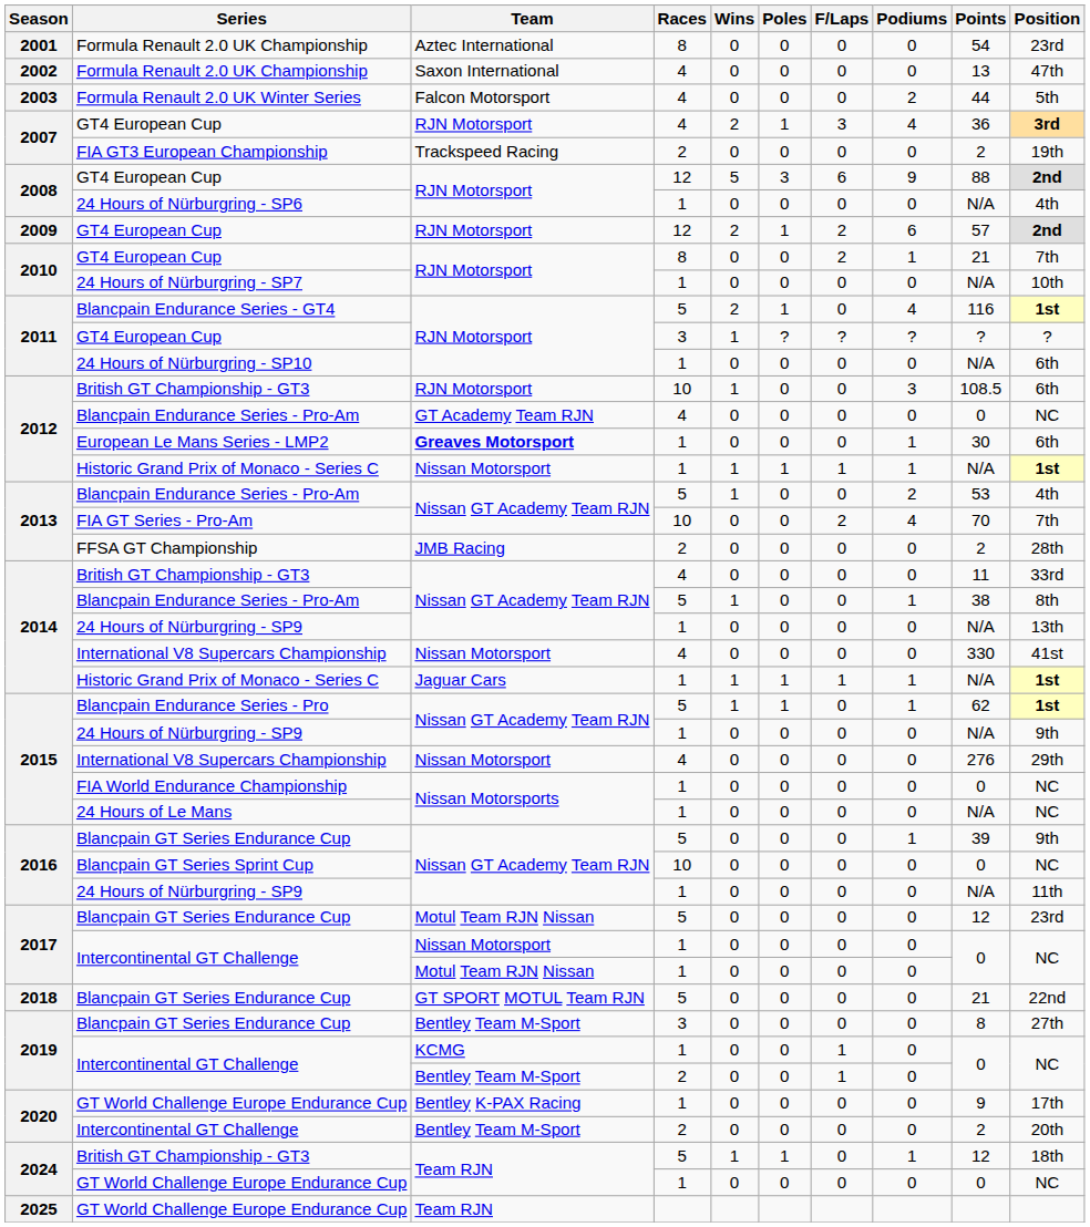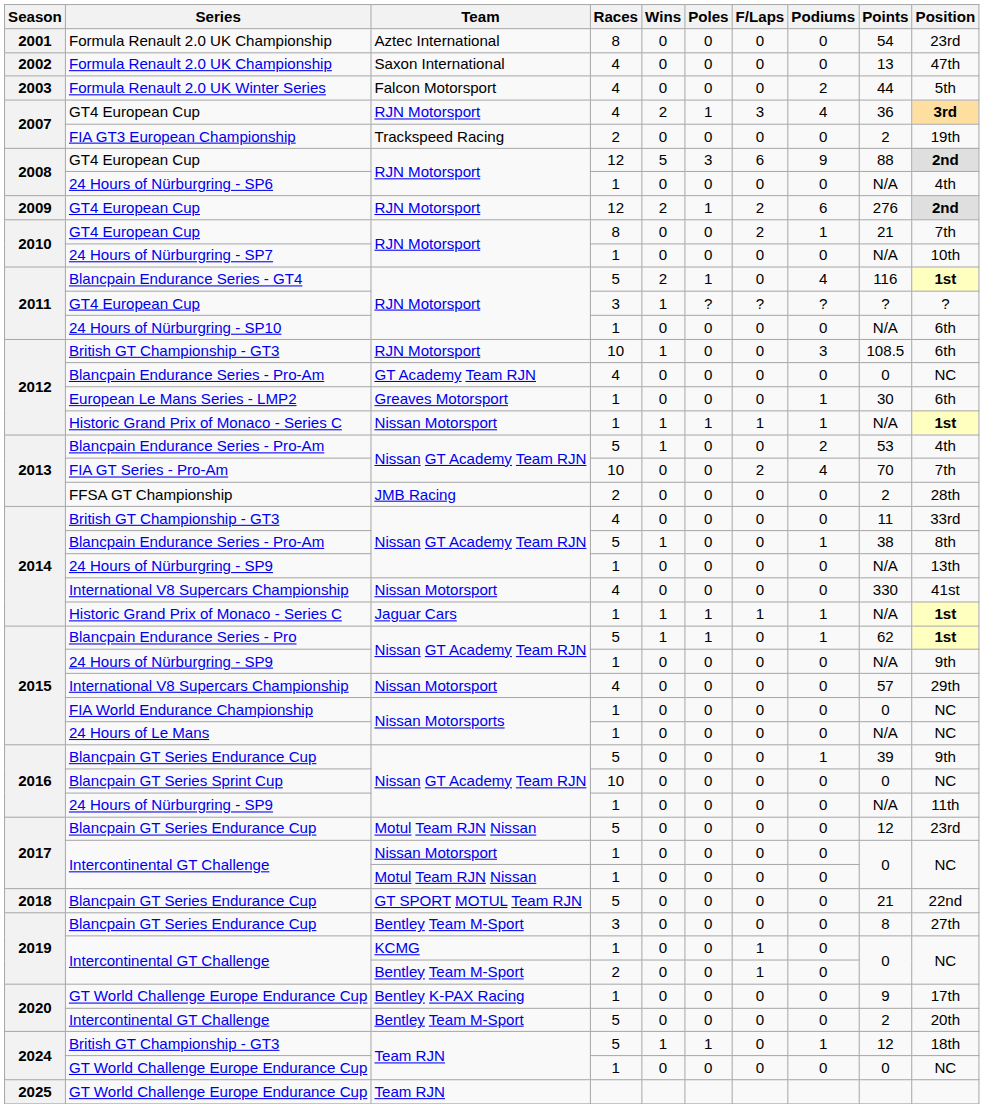 <table class="wikitable" style="font-size: 90%; text-align:center">
 <tr>
 <th>Season</th>
 <th>Series</th>
 <th>Team</th>
 <th>Races</th>
 <th>Wins</th>
 <th>Poles</th>
 <th>F/Laps</th>
 <th>Podiums</th>
 <th>Points</th>
 <th>Position</th>
 </tr>
 <tr>
 <th>2001</th>
 <td align="left">Formula Renault 2.0 UK Championship</td>
 <td align="left">Aztec International</td>
 <td>8</td>
 <td>0</td>
 <td>0</td>
 <td>0</td>
 <td>0</td>
 <td>54</td>
 <td>23rd</td>
 </tr>
 <tr>
 <th>2002</th>
 <td align="left"><a href='#'>Formula Renault 2.0 UK Championship</a></td>
 <td align="left">Saxon International</td>
 <td>4</td>
 <td>0</td>
 <td>0</td>
 <td>0</td>
 <td>0</td>
 <td>13</td>
 <td>47th</td>
 </tr>
 <tr>
 <th>2003</th>
 <td align="left"><a href='#'>Formula Renault 2.0 UK Winter Series</a></td>
 <td align="left">Falcon Motorsport</td>
 <td>4</td>
 <td>0</td>
 <td>0</td>
 <td>0</td>
 <td>2</td>
 <td>44</td>
 <td>5th</td>
 </tr>
 <tr>
 <th rowspan="2">2007</th>
 <td align="left">GT4 European Cup</td>
 <td align="left"><a href='#'>RJN Motorsport</a></td>
 <td>4</td>
 <td>2</td>
 <td>1</td>
 <td>3</td>
 <td>4</td>
 <td>36</td>
 <td style="background: #ffdf9f"><strong>3rd</strong></td>
 </tr>
 <tr>
 <td align=left><a href='#'>FIA GT3 European Championship</a></td>
 <td align=left>Trackspeed Racing</td>
 <td>2</td>
 <td>0</td>
 <td>0</td>
 <td>0</td>
 <td>0</td>
 <td>2</td>
 <td>19th</td>
 </tr>
 <tr>
 <th rowspan="2">2008</th>
 <td align="left">GT4 European Cup</td>
 <td rowspan="2" align="left"><a href='#'>RJN Motorsport</a></td>
 <td>12</td>
 <td>5</td>
 <td>3</td>
 <td>6</td>
 <td>9</td>
 <td>88</td>
 <td style="background: #dfdfdf"><strong>2nd</strong></td>
 </tr>
 <tr>
 <td align=left><a href='#'>24 Hours of Nürburgring - SP6</a></td>
 <td>1</td>
 <td>0</td>
 <td>0</td>
 <td>0</td>
 <td>0</td>
 <td>N/A</td>
 <td>4th</td>
 </tr>
 <tr>
 <th>2009</th>
 <td align="left"><a href='#'>GT4 European Cup</a></td>
 <td align="left"><a href='#'>RJN Motorsport</a></td>
 <td>12</td>
 <td>2</td>
 <td>1</td>
 <td>2</td>
 <td>6</td>
-<td>57</td>
+<td>276</td>
 <td style="background: #dfdfdf"><strong>2nd</strong></td>
 </tr>
 <tr>
 <th rowspan="2">2010</th>
 <td align="left"><a href='#'>GT4 European Cup</a></td>
 <td rowspan="2" align="left"><a href='#'>RJN Motorsport</a></td>
 <td>8</td>
 <td>0</td>
 <td>0</td>
 <td>2</td>
 <td>1</td>
 <td>21</td>
 <td>7th</td>
 </tr>
 <tr>
 <td align=left><a href='#'>24 Hours of Nürburgring - SP7</a></td>
 <td>1</td>
 <td>0</td>
 <td>0</td>
 <td>0</td>
 <td>0</td>
 <td>N/A</td>
 <td>10th</td>
 </tr>
 <tr>
 <th rowspan="3">2011</th>
 <td align="left"><a href='#'>Blancpain Endurance Series - GT4</a></td>
 <td rowspan="3" align="left"><a href='#'>RJN Motorsport</a></td>
 <td>5</td>
 <td>2</td>
 <td>1</td>
 <td>0</td>
 <td>4</td>
 <td>116</td>
 <td style="background: #ffffbf"><strong>1st</strong></td>
 </tr>
 <tr>
 <td align=left><a href='#'>GT4 European Cup</a></td>
 <td>3</td>
 <td>1</td>
 <td>?</td>
 <td>?</td>
 <td>?</td>
 <td>?</td>
 <td>?</td>
 </tr>
 <tr>
 <td align=left><a href='#'>24 Hours of Nürburgring - SP10</a></td>
 <td>1</td>
 <td>0</td>
 <td>0</td>
 <td>0</td>
 <td>0</td>
 <td>N/A</td>
 <td>6th</td>
 </tr>
 <tr>
 <th rowspan="4">2012</th>
 <td align="left"><a href='#'>British GT Championship - GT3</a></td>
 <td align="left"><a href='#'>RJN Motorsport</a></td>
 <td>10</td>
 <td>1</td>
 <td>0</td>
 <td>0</td>
 <td>3</td>
 <td>108.5</td>
 <td>6th</td>
 </tr>
 <tr>
 <td align="left"><a href='#'>Blancpain Endurance Series - Pro-Am</a></td>
 <td align=left><a href='#'>GT Academy</a> <a href='#'>Team RJN</a></td>
 <td>4</td>
 <td>0</td>
 <td>0</td>
 <td>0</td>
 <td>0</td>
 <td>0</td>
 <td>NC</td>
 </tr>
 <tr>
 <td align=left><a href='#'>European Le Mans Series - LMP2</a></td>
-<td align=left><strong><a href='#'>Greaves Motorsport</a></strong></td>
+<td align=left><a href='#'>Greaves Motorsport</a></td>
 <td>1</td>
 <td>0</td>
 <td>0</td>
 <td>0</td>
 <td>1</td>
 <td>30</td>
 <td>6th</td>
 </tr>
 <tr>
 <td align=left><a href='#'>Historic Grand Prix of Monaco - Series C</a></td>
 <td align=left><a href='#'>Nissan Motorsport</a></td>
 <td>1</td>
 <td>1</td>
 <td>1</td>
 <td>1</td>
 <td>1</td>
 <td>N/A</td>
 <td style="background: #ffffbf"><strong>1st</strong></td>
 </tr>
 <tr>
 <th rowspan="3">2013</th>
 <td align="left"><a href='#'>Blancpain Endurance Series - Pro-Am</a></td>
 <td rowspan="2" align="left"><a href='#'>Nissan</a> <a href='#'>GT Academy</a> <a href='#'>Team RJN</a></td>
 <td>5</td>
 <td>1</td>
 <td>0</td>
 <td>0</td>
 <td>2</td>
 <td>53</td>
 <td>4th</td>
 </tr>
 <tr>
 <td align="left"><a href='#'>FIA GT Series - Pro-Am</a></td>
 <td>10</td>
 <td>0</td>
 <td>0</td>
 <td>2</td>
 <td>4</td>
 <td>70</td>
 <td>7th</td>
 </tr>
 <tr>
 <td align=left>FFSA GT Championship</td>
 <td align=left><a href='#'>JMB Racing</a></td>
 <td>2</td>
 <td>0</td>
 <td>0</td>
 <td>0</td>
 <td>0</td>
 <td>2</td>
 <td>28th</td>
 </tr>
 <tr>
 <th rowspan="5">2014</th>
 <td align="left"><a href='#'>British GT Championship - GT3</a></td>
 <td rowspan="3" align="left"><a href='#'>Nissan</a> <a href='#'>GT Academy</a> <a href='#'>Team RJN</a></td>
 <td>4</td>
 <td>0</td>
 <td>0</td>
 <td>0</td>
 <td>0</td>
 <td>11</td>
 <td>33rd</td>
 </tr>
 <tr>
 <td align="left"><a href='#'>Blancpain Endurance Series - Pro-Am</a></td>
 <td>5</td>
 <td>1</td>
 <td>0</td>
 <td>0</td>
 <td>1</td>
 <td>38</td>
 <td>8th</td>
 </tr>
 <tr>
 <td align=left><a href='#'>24 Hours of Nürburgring - SP9</a></td>
 <td>1</td>
 <td>0</td>
 <td>0</td>
 <td>0</td>
 <td>0</td>
 <td>N/A</td>
 <td>13th</td>
 </tr>
 <tr>
 <td align="left"><a href='#'>International V8 Supercars Championship</a></td>
 <td align="left"><a href='#'>Nissan Motorsport</a></td>
 <td>4</td>
 <td>0</td>
 <td>0</td>
 <td>0</td>
 <td>0</td>
 <td>330</td>
 <td>41st</td>
 </tr>
 <tr>
 <td align=left><a href='#'>Historic Grand Prix of Monaco - Series C</a></td>
 <td align=left><a href='#'>Jaguar Cars</a></td>
 <td>1</td>
 <td>1</td>
 <td>1</td>
 <td>1</td>
 <td>1</td>
 <td>N/A</td>
 <td style="background: #ffffbf"><strong>1st</strong></td>
 </tr>
 <tr>
 <th rowspan="5">2015</th>
 <td align="left"><a href='#'>Blancpain Endurance Series - Pro</a></td>
 <td rowspan="2" align="left"><a href='#'>Nissan</a> <a href='#'>GT Academy</a> <a href='#'>Team RJN</a></td>
 <td>5</td>
 <td>1</td>
 <td>1</td>
 <td>0</td>
 <td>1</td>
 <td>62</td>
 <td style="background: #ffffbf"><strong>1st</strong></td>
 </tr>
 <tr>
 <td align=left><a href='#'>24 Hours of Nürburgring - SP9</a></td>
 <td>1</td>
 <td>0</td>
 <td>0</td>
 <td>0</td>
 <td>0</td>
 <td>N/A</td>
 <td>9th</td>
 </tr>
 <tr>
 <td align=left><a href='#'>International V8 Supercars Championship</a></td>
 <td align=left><a href='#'>Nissan Motorsport</a></td>
 <td>4</td>
 <td>0</td>
 <td>0</td>
 <td>0</td>
 <td>0</td>
-<td>276</td>
+<td>57</td>
 <td>29th</td>
 </tr>
 <tr>
 <td align=left><a href='#'>FIA World Endurance Championship</a></td>
 <td rowspan="2" align=left><a href='#'>Nissan Motorsports</a></td>
 <td>1</td>
 <td>0</td>
 <td>0</td>
 <td>0</td>
 <td>0</td>
 <td>0</td>
 <td>NC</td>
 </tr>
 <tr>
 <td align=left><a href='#'>24 Hours of Le Mans</a></td>
 <td>1</td>
 <td>0</td>
 <td>0</td>
 <td>0</td>
 <td>0</td>
 <td>N/A</td>
 <td>NC</td>
 </tr>
 <tr>
 <th rowspan="3">2016</th>
 <td align=left><a href='#'>Blancpain GT Series Endurance Cup</a></td>
 <td rowspan="3" align="left"><a href='#'>Nissan</a> <a href='#'>GT Academy</a> <a href='#'>Team RJN</a></td>
 <td>5</td>
 <td>0</td>
 <td>0</td>
 <td>0</td>
 <td>1</td>
 <td>39</td>
 <td>9th</td>
 </tr>
 <tr>
 <td align=left><a href='#'>Blancpain GT Series Sprint Cup</a></td>
 <td>10</td>
 <td>0</td>
 <td>0</td>
 <td>0</td>
 <td>0</td>
 <td>0</td>
 <td>NC</td>
 </tr>
 <tr>
 <td align=left><a href='#'>24 Hours of Nürburgring - SP9</a></td>
 <td>1</td>
 <td>0</td>
 <td>0</td>
 <td>0</td>
 <td>0</td>
 <td>N/A</td>
 <td>11th</td>
 </tr>
 <tr>
 <th rowspan="3">2017</th>
 <td align=left><a href='#'>Blancpain GT Series Endurance Cup</a></td>
 <td align=left><a href='#'>Motul</a> <a href='#'>Team RJN</a> <a href='#'>Nissan</a></td>
 <td>5</td>
 <td>0</td>
 <td>0</td>
 <td>0</td>
 <td>0</td>
 <td>12</td>
 <td>23rd</td>
 </tr>
 <tr>
 <td rowspan="2" align=left><a href='#'>Intercontinental GT Challenge</a></td>
 <td align=left><a href='#'>Nissan Motorsport</a></td>
 <td>1</td>
 <td>0</td>
 <td>0</td>
 <td>0</td>
 <td>0</td>
 <td rowspan="2">0</td>
 <td rowspan="2">NC</td>
 </tr>
 <tr>
 <td align=left><a href='#'>Motul</a> <a href='#'>Team RJN</a> <a href='#'>Nissan</a></td>
 <td>1</td>
 <td>0</td>
 <td>0</td>
 <td>0</td>
 <td>0</td>
 </tr>
 <tr>
 <th>2018</th>
 <td align=left><a href='#'>Blancpain GT Series Endurance Cup</a></td>
 <td align=left><a href='#'>GT SPORT</a> <a href='#'>MOTUL</a> <a href='#'>Team RJN</a></td>
 <td>5</td>
 <td>0</td>
 <td>0</td>
 <td>0</td>
 <td>0</td>
 <td>21</td>
 <td>22nd</td>
 </tr>
 <tr>
 <th rowspan="3">2019</th>
 <td align=left><a href='#'>Blancpain GT Series Endurance Cup</a></td>
 <td align=left><a href='#'>Bentley</a> <a href='#'>Team M-Sport</a></td>
 <td>3</td>
 <td>0</td>
 <td>0</td>
 <td>0</td>
 <td>0</td>
 <td>8</td>
 <td>27th</td>
 </tr>
 <tr>
 <td rowspan="2" align=left><a href='#'>Intercontinental GT Challenge</a></td>
 <td align=left><a href='#'>KCMG</a></td>
 <td>1</td>
 <td>0</td>
 <td>0</td>
 <td>1</td>
 <td>0</td>
 <td rowspan="2">0</td>
 <td rowspan="2">NC</td>
 </tr>
 <tr>
 <td align=left><a href='#'>Bentley</a> <a href='#'>Team M-Sport</a></td>
 <td>2</td>
 <td>0</td>
 <td>0</td>
 <td>1</td>
 <td>0</td>
 </tr>
 <tr>
 <th rowspan="2">2020</th>
 <td align=left><a href='#'>GT World Challenge Europe Endurance Cup</a></td>
 <td align=left><a href='#'>Bentley</a> <a href='#'>K-PAX Racing</a></td>
 <td>1</td>
 <td>0</td>
 <td>0</td>
 <td>0</td>
 <td>0</td>
 <td>9</td>
 <td>17th</td>
 </tr>
 <tr>
 <td align=left><a href='#'>Intercontinental GT Challenge</a></td>
 <td align=left><a href='#'>Bentley</a> <a href='#'>Team M-Sport</a></td>
-<td>2</td>
+<td>5</td>
 <td>0</td>
 <td>0</td>
 <td>0</td>
 <td>0</td>
 <td>2</td>
 <td>20th</td>
 </tr>
 <tr>
 <th rowspan="2">2024</th>
 <td align=left><a href='#'>British GT Championship - GT3</a></td>
 <td rowspan="2" align="left"><a href='#'>Team RJN</a></td>
 <td>5</td>
 <td>1</td>
 <td>1</td>
 <td>0</td>
 <td>1</td>
 <td>12</td>
 <td>18th</td>
 </tr>
 <tr>
 <td align=left><a href='#'>GT World Challenge Europe Endurance Cup</a></td>
 <td>1</td>
 <td>0</td>
 <td>0</td>
 <td>0</td>
 <td>0</td>
 <td>0</td>
 <td>NC</td>
 </tr>
 <tr>
 <th>2025</th>
 <td align=left><a href='#'>GT World Challenge Europe Endurance Cup</a></td>
 <td align=left><a href='#'>Team RJN</a></td>
 <td></td>
 <td></td>
 <td></td>
 <td></td>
 <td></td>
 <td></td>
 <td></td>
 </tr>
 </table>
